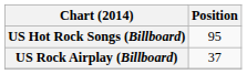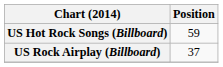 <table class="wikitable plainrowheaders sortable" style="text-align:center;">
 <tr>
 <th>Chart (2014)</th>
 <th>Position</th>
 </tr>
 <tr>
 <th scope="row">US Hot Rock Songs (<em>Billboard</em>)</th>
-<td>95</td>
+<td>59</td>
 </tr>
 <tr>
 <th scope="row">US Rock Airplay (<em>Billboard</em>)</th>
 <td>37</td>
 </tr>
 <tr>
 </tr>
 </table>
